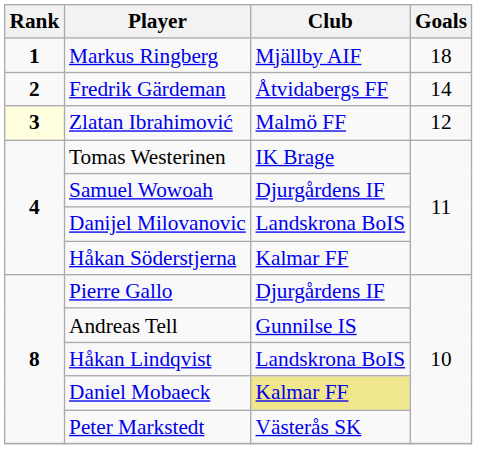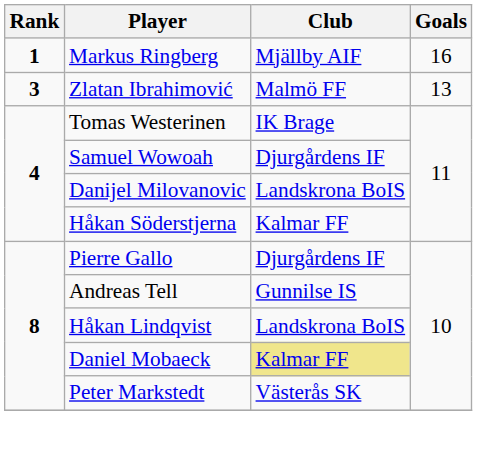 <table class="wikitable" style="text-align:center">
 <tr>
 <th>Rank</th>
 <th>Player</th>
 <th>Club</th>
 <th>Goals</th>
 </tr>
 <tr>
 <td><strong>1</strong></td>
 <td align="left"> <a href='#'>Markus Ringberg</a></td>
 <td align="left"><a href='#'>Mjällby AIF</a></td>
-<td>18</td>
+<td>16</td>
 </tr>
 <tr>
-<td><strong>2</strong></td>
-<td align="left"> <a href='#'>Fredrik Gärdeman</a></td>
-<td align="left"><a href='#'>Åtvidabergs FF</a></td>
-<td>14</td>
-</tr>
-<tr>
-<td style="background: lightyellow;"><strong>3</strong></td>
+<td><strong>3</strong></td>
 <td align="left"> <a href='#'>Zlatan Ibrahimović</a></td>
 <td align="left"><a href='#'>Malmö FF</a></td>
-<td>12</td>
+<td>13</td>
 </tr>
 <tr>
 <td rowspan="4"><strong>4</strong></td>
 <td align="left"> Tomas Westerinen</td>
 <td align="left"><a href='#'>IK Brage</a></td>
 <td rowspan="4">11</td>
 </tr>
 <tr>
 <td align="left"> <a href='#'>Samuel Wowoah</a></td>
 <td align="left"><a href='#'>Djurgårdens IF</a></td>
 </tr>
 <tr>
 <td align="left"> <a href='#'>Danijel Milovanovic</a></td>
 <td align="left"><a href='#'>Landskrona BoIS</a></td>
 </tr>
 <tr>
 <td align="left"> <a href='#'>Håkan Söderstjerna</a></td>
 <td align="left"><a href='#'>Kalmar FF</a></td>
 </tr>
 <tr>
 <td rowspan="5"><strong>8</strong></td>
 <td align="left"> <a href='#'>Pierre Gallo</a></td>
 <td align="left"><a href='#'>Djurgårdens IF</a></td>
 <td rowspan="5">10</td>
 </tr>
 <tr>
 <td align="left"> Andreas Tell</td>
 <td align="left"><a href='#'>Gunnilse IS</a></td>
 </tr>
 <tr>
 <td align="left"> <a href='#'>Håkan Lindqvist</a></td>
 <td align="left"><a href='#'>Landskrona BoIS</a></td>
 </tr>
 <tr>
 <td align="left"> <a href='#'>Daniel Mobaeck</a></td>
 <td align="left" style="background: khaki;"><a href='#'>Kalmar FF</a></td>
 </tr>
 <tr>
 <td align="left"> <a href='#'>Peter Markstedt</a></td>
 <td align="left"><a href='#'>Västerås SK</a></td>
 </tr>
 <tr>
 </tr>
 </table>
